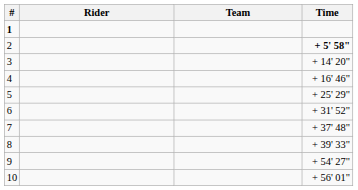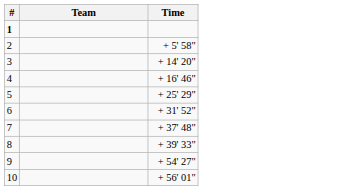 <table class="wikitable">
 <tr>
 <th>#</th>
-<th width="230">Rider</th>
 <th width="190">Team</th>
 <th width="70">Time</th>
 </tr>
 <tr>
 <td><strong>1</strong></td>
-<td><strong></strong> </td>
 <td><strong></strong></td>
 <td align=right><strong></strong></td>
 </tr>
 <tr>
 <td>2</td>
 <td></td>
-<td></td>
-<td align=right><strong>+ 5' 58"</strong></td>
+<td align=right>+ 5' 58"</td>
 </tr>
 <tr>
 <td>3</td>
-<td></td>
 <td></td>
 <td align=right>+ 14' 20"</td>
 </tr>
 <tr>
 <td>4</td>
-<td> </td>
 <td></td>
 <td align=right>+ 16' 46"</td>
 </tr>
 <tr>
 <td>5</td>
 <td></td>
-<td></td>
 <td align=right>+ 25' 29"</td>
 </tr>
 <tr>
 <td>6</td>
-<td></td>
 <td></td>
 <td align=right>+ 31' 52"</td>
 </tr>
 <tr>
 <td>7</td>
 <td></td>
-<td></td>
 <td align=right>+ 37' 48"</td>
 </tr>
 <tr>
 <td>8</td>
-<td></td>
 <td></td>
 <td align=right>+ 39' 33"</td>
 </tr>
 <tr>
 <td>9</td>
 <td></td>
-<td></td>
 <td align=right>+ 54' 27"</td>
 </tr>
 <tr>
 <td>10</td>
 <td></td>
-<td></td>
 <td align=right>+ 56' 01"</td>
 </tr>
 </table>
